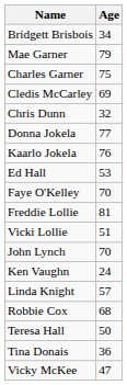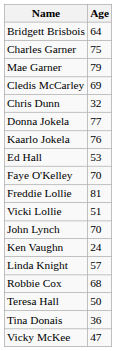 <table class="wikitable sortable mw-collapsible mw-collapsed floatleft">
 <tr>
 <th>Name</th>
 <th>Age</th>
 </tr>
 <tr>
 <td>Bridgett Brisbois</td>
-<td>34</td>
+<td>64</td>
+</tr>
+<tr>
+<td>Charles Garner</td>
+<td>75</td>
 </tr>
 <tr>
 <td>Mae Garner</td>
 <td>79</td>
-</tr>
-<tr>
-<td>Charles Garner</td>
-<td>75</td>
 </tr>
 <tr>
 <td>Cledis McCarley</td>
 <td>69</td>
 </tr>
 <tr>
 <td>Chris Dunn</td>
 <td>32</td>
 </tr>
 <tr>
 <td>Donna Jokela</td>
 <td>77</td>
 </tr>
 <tr>
 <td>Kaarlo Jokela</td>
 <td>76</td>
 </tr>
 <tr>
 <td>Ed Hall</td>
 <td>53</td>
 </tr>
 <tr>
 <td>Faye O'Kelley</td>
 <td>70</td>
 </tr>
 <tr>
 <td>Freddie Lollie</td>
 <td>81</td>
 </tr>
 <tr>
 <td>Vicki Lollie</td>
 <td>51</td>
 </tr>
 <tr>
 <td>John Lynch</td>
 <td>70</td>
 </tr>
 <tr>
 <td>Ken Vaughn</td>
 <td>24</td>
 </tr>
 <tr>
 <td>Linda Knight</td>
 <td>57</td>
 </tr>
 <tr>
 <td>Robbie Cox</td>
 <td>68</td>
 </tr>
 <tr>
 <td>Teresa Hall</td>
 <td>50</td>
 </tr>
 <tr>
 <td>Tina Donais</td>
 <td>36</td>
 </tr>
 <tr>
 <td>Vicky McKee</td>
 <td>47</td>
 </tr>
 </table>
